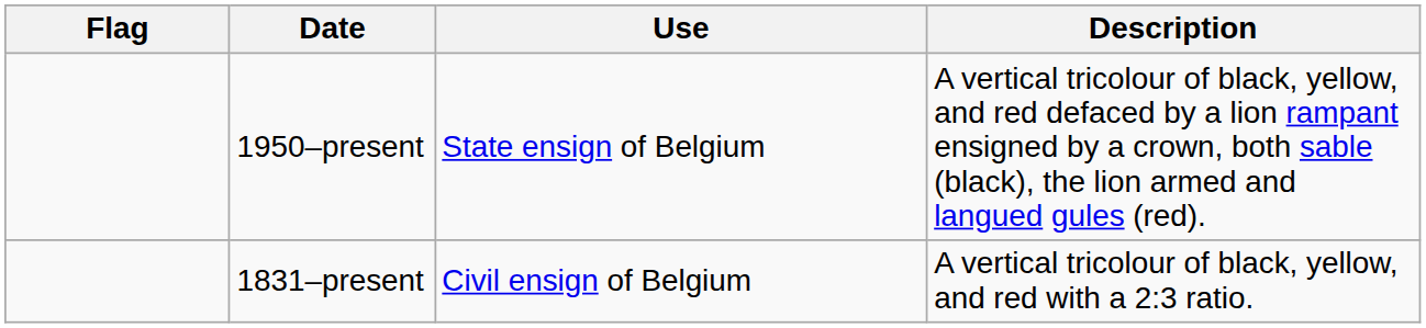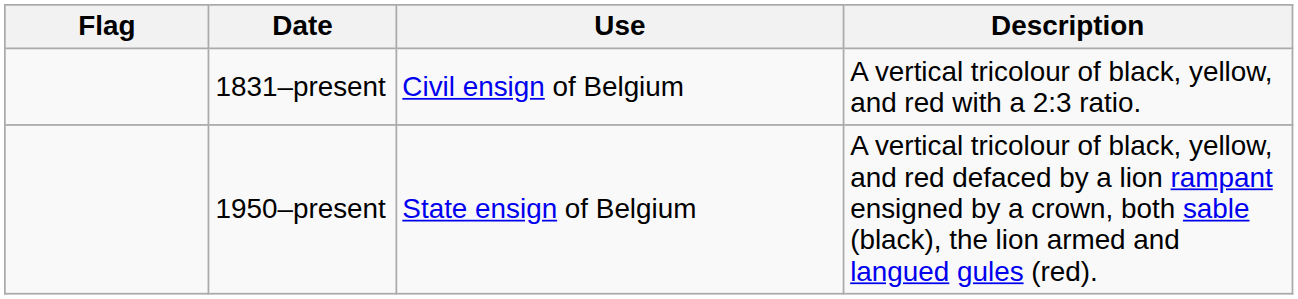 <table class="wikitable">
 <tr>
 <th style="width:110px;">Flag</th>
 <th style="width:100px;">Date</th>
 <th style="width:250px;">Use</th>
 <th style="width:250px;">Description</th>
 </tr>
 <tr>
 <td></td>
+<td>1831–present</td>
+<td><a href='#'>Civil ensign</a> of Belgium</td>
+<td>A vertical tricolour of black, yellow, and red with a 2:3 ratio.</td>
+</tr>
+<tr>
+<td></td>
 <td>1950–present</td>
 <td><a href='#'>State ensign</a> of Belgium</td>
 <td>A vertical tricolour of black, yellow, and red defaced by a lion <a href='#'>rampant</a> ensigned by a crown, both <a href='#'>sable</a> (black), the lion armed and <a href='#'>langued</a> <a href='#'>gules</a> (red).</td>
 </tr>
-<tr>
-<td></td>
-<td>1831–present</td>
-<td><a href='#'>Civil ensign</a> of Belgium</td>
-<td>A vertical tricolour of black, yellow, and red with a 2:3 ratio.</td>
-</tr>
 </table>
